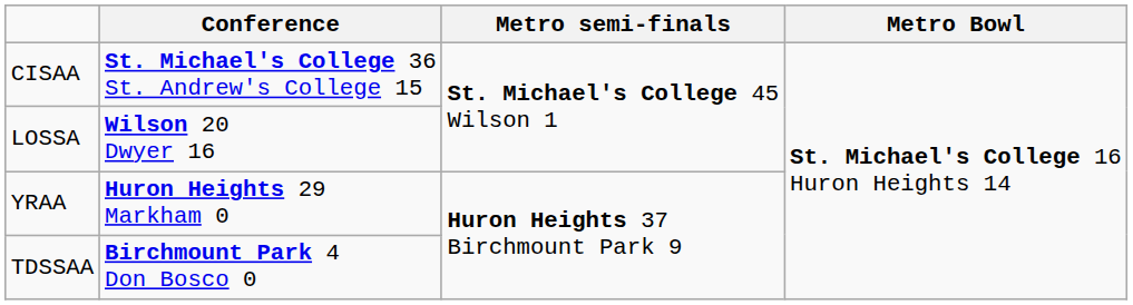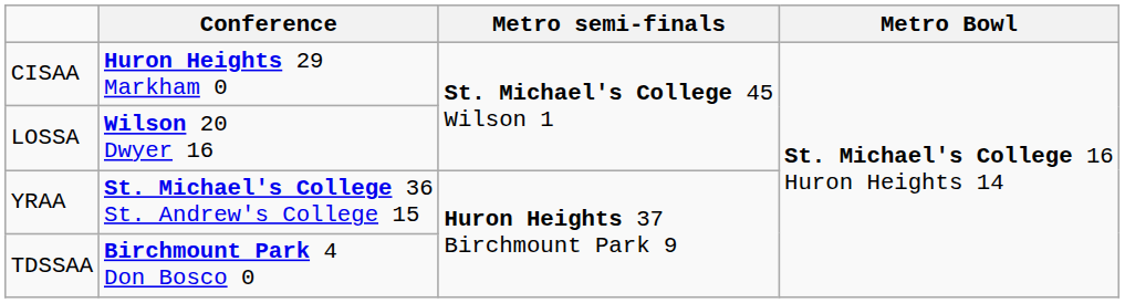 <table class="wikitable">
 <tr>
 <td></td>
 <th>Conference</th>
 <th>Metro semi-finals</th>
 <th>Metro Bowl</th>
 </tr>
 <tr>
 <td>CISAA</td>
-<td><strong><a href='#'>St. Michael's College</a></strong> 36<br><a href='#'>St. Andrew's College</a> 15</td>
+<td><strong><a href='#'>Huron Heights</a></strong> 29<br><a href='#'>Markham</a> 0</td>
 <td rowspan=2><strong>St. Michael's College</strong> 45<br>Wilson 1</td>
 <td rowspan=4><strong>St. Michael's College</strong> 16<br> Huron Heights 14</td>
 </tr>
 <tr>
 <td>LOSSA</td>
 <td><strong><a href='#'>Wilson</a></strong> 20<br><a href='#'>Dwyer</a> 16</td>
 </tr>
 <tr>
 <td>YRAA</td>
-<td><strong><a href='#'>Huron Heights</a></strong> 29<br><a href='#'>Markham</a> 0</td>
+<td><strong><a href='#'>St. Michael's College</a></strong> 36<br><a href='#'>St. Andrew's College</a> 15</td>
 <td rowspan=2><strong>Huron Heights</strong> 37<br>Birchmount Park 9</td>
 </tr>
 <tr>
 <td>TDSSAA</td>
 <td><strong><a href='#'>Birchmount Park</a></strong> 4<br><a href='#'>Don Bosco</a> 0</td>
 </tr>
 </table>
